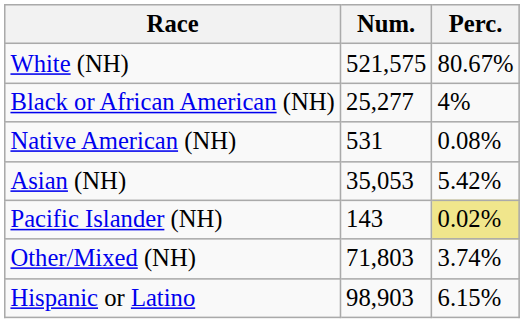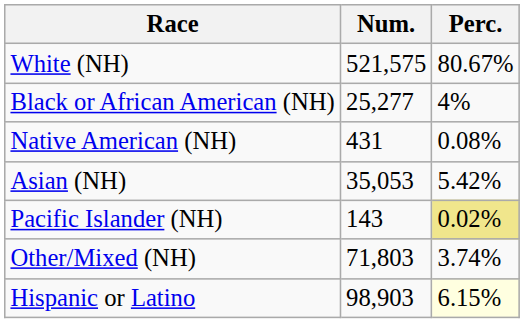 <table class="wikitable">
 <tr>
 <th>Race</th>
 <th>Num.</th>
 <th>Perc.</th>
 </tr>
 <tr>
 <td><a href='#'>White</a> (NH)</td>
 <td>521,575</td>
 <td>80.67%</td>
 </tr>
 <tr>
 <td><a href='#'>Black or African American</a> (NH)</td>
 <td>25,277</td>
 <td>4%</td>
 </tr>
 <tr>
 <td><a href='#'>Native American</a> (NH)</td>
-<td>531</td>
+<td>431</td>
 <td>0.08%</td>
 </tr>
 <tr>
 <td><a href='#'>Asian</a> (NH)</td>
 <td>35,053</td>
 <td>5.42%</td>
 </tr>
 <tr>
 <td><a href='#'>Pacific Islander</a> (NH)</td>
 <td>143</td>
 <td style="background: khaki;">0.02%</td>
 </tr>
 <tr>
 <td><a href='#'>Other/Mixed</a> (NH)</td>
 <td>71,803</td>
 <td>3.74%</td>
 </tr>
 <tr>
 <td><a href='#'>Hispanic</a> or <a href='#'>Latino</a></td>
 <td>98,903</td>
-<td>6.15%</td>
+<td style="background: lightyellow;">6.15%</td>
 </tr>
 </table>
